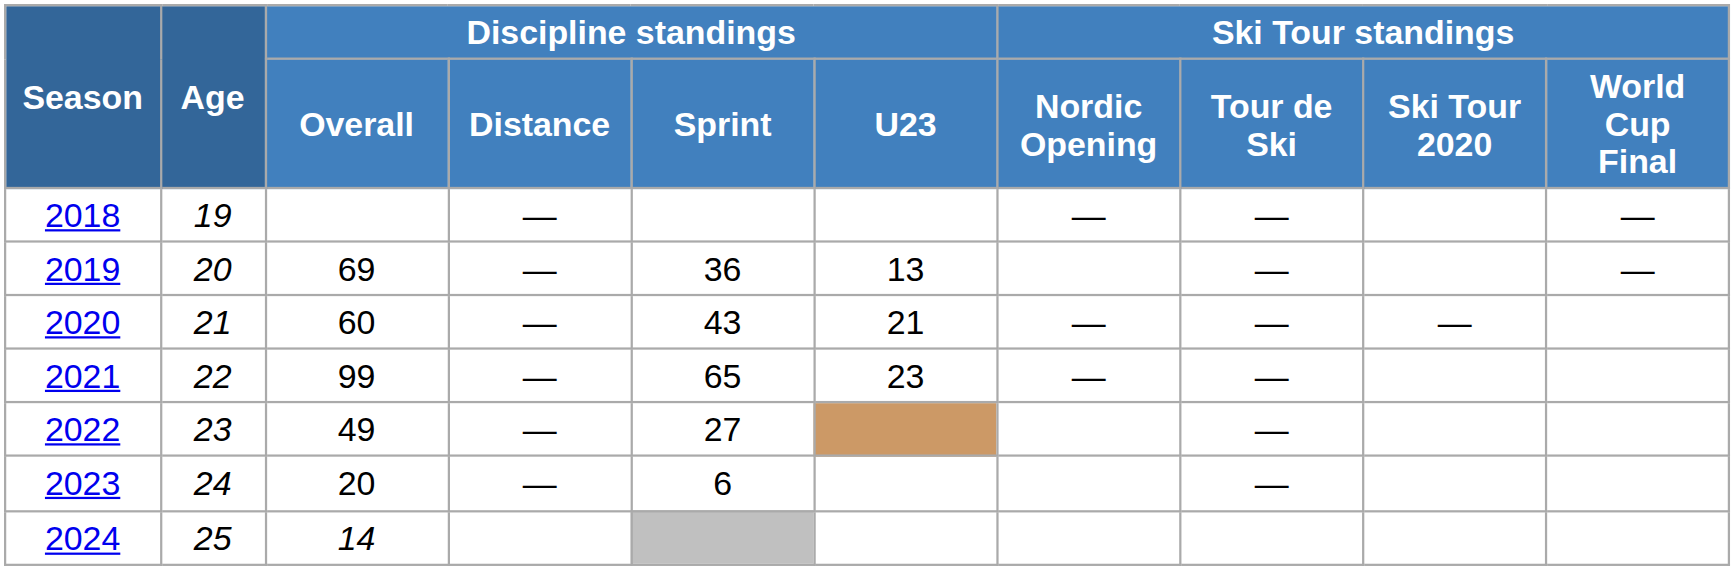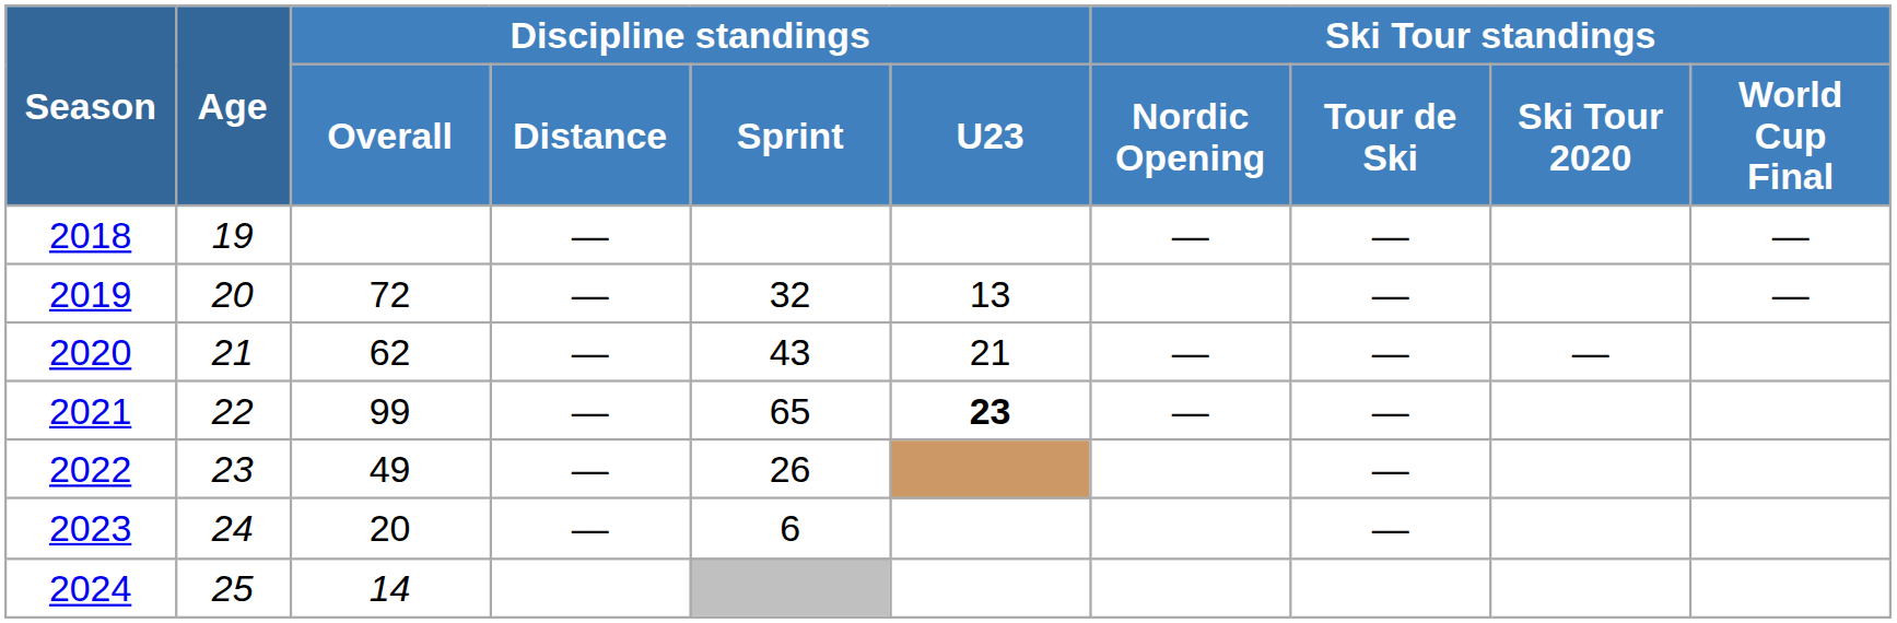 <table class="wikitable" style="font-size:95%; text-align:center; border:grey solid 1px; border-collapse:collapse; background:#ffffff;">
 <tr>
 <th style="background-color:#369; color:white; width:60px;" rowspan="2"> Season </th>
 <th style="background-color:#369; color:white; width:40px;" rowspan="2"> Age </th>
 <th style="background-color:#4180be; color:white;" colspan="4">Discipline standings</th>
 <th style="background-color:#4180be; color:white;" colspan="4">Ski Tour standings</th>
 </tr>
 <tr>
 <th style="background-color:#4180be; color:white; width:75px;">Overall</th>
 <th style="background-color:#4180be; color:white; width:75px;">Distance</th>
 <th style="background-color:#4180be; color:white; width:75px;">Sprint</th>
 <th style="background-color:#4180be; color:white; width:75px;">U23</th>
 <th style="background-color:#4180be; color:white; width:75px;">Nordic<br>Opening</th>
 <th style="background-color:#4180be; color:white; width:75px;">Tour de<br>Ski</th>
 <th style="background-color:#4180be; color:white; width:75px;">Ski Tour<br>2020</th>
 <th style="background-color:#4180be; color:white; width:75px;">World Cup<br>Final</th>
 </tr>
 <tr>
 <td><a href='#'>2018</a></td>
 <td><em>19</em></td>
 <td></td>
 <td>—</td>
 <td></td>
 <td></td>
 <td>—</td>
 <td>—</td>
 <td></td>
 <td>—</td>
 </tr>
 <tr>
 <td><a href='#'>2019</a></td>
 <td><em>20</em></td>
-<td>69</td>
+<td>72</td>
 <td>—</td>
-<td>36</td>
+<td>32</td>
 <td>13</td>
 <td></td>
 <td>—</td>
 <td></td>
 <td>—</td>
 </tr>
 <tr>
 <td><a href='#'>2020</a></td>
 <td><em>21</em></td>
-<td>60</td>
+<td>62</td>
 <td>—</td>
 <td>43</td>
 <td>21</td>
 <td>—</td>
 <td>—</td>
 <td>—</td>
 <td></td>
 </tr>
 <tr>
 <td><a href='#'>2021</a></td>
 <td><em>22</em></td>
 <td>99</td>
 <td>—</td>
 <td>65</td>
-<td>23</td>
+<td><strong>23</strong></td>
 <td>—</td>
 <td>—</td>
 <td></td>
 <td></td>
 </tr>
 <tr>
 <td><a href='#'>2022</a></td>
 <td><em>23</em></td>
 <td>49</td>
 <td>—</td>
-<td>27</td>
+<td>26</td>
 <td style="background:#c96;"></td>
 <td></td>
 <td>—</td>
 <td></td>
 <td></td>
 </tr>
 <tr>
 <td><a href='#'>2023</a></td>
 <td><em>24</em></td>
 <td>20</td>
 <td>—</td>
 <td>6</td>
 <td></td>
 <td></td>
 <td>—</td>
 <td></td>
 <td></td>
 </tr>
 <tr>
 <td><a href='#'>2024</a></td>
 <td><em>25</em></td>
 <td><em>14</em></td>
 <td></td>
 <td style="background:silver;"></td>
 <td></td>
 <td></td>
 <td></td>
 <td></td>
 <td></td>
 </tr>
 </table>
